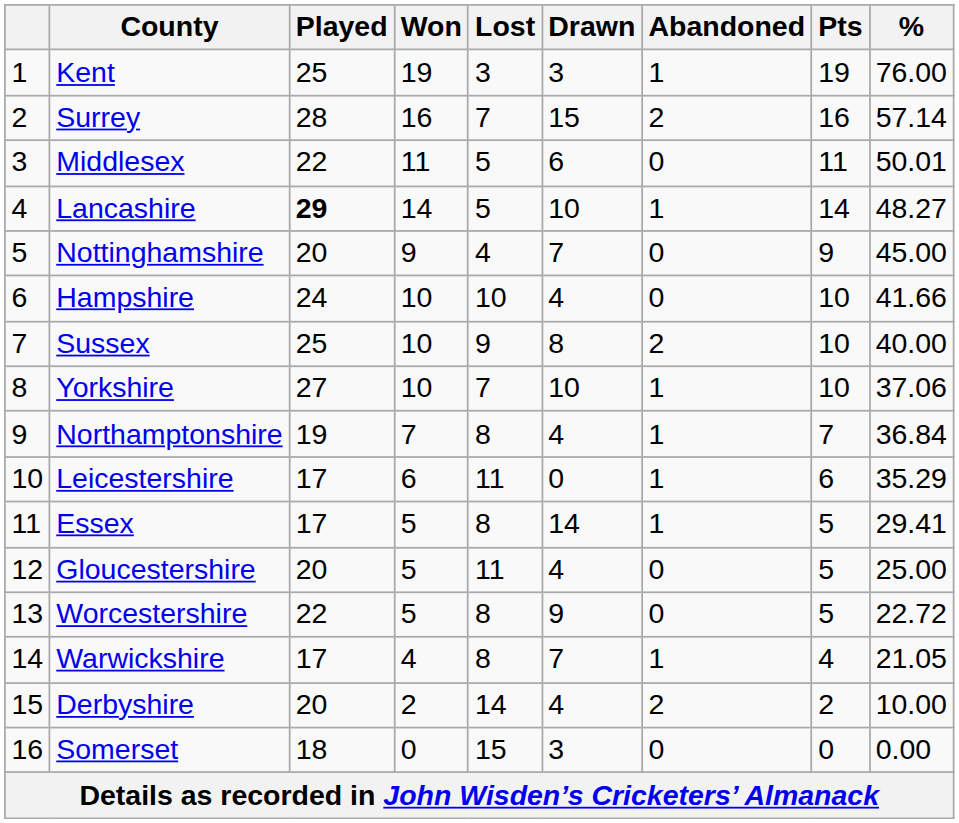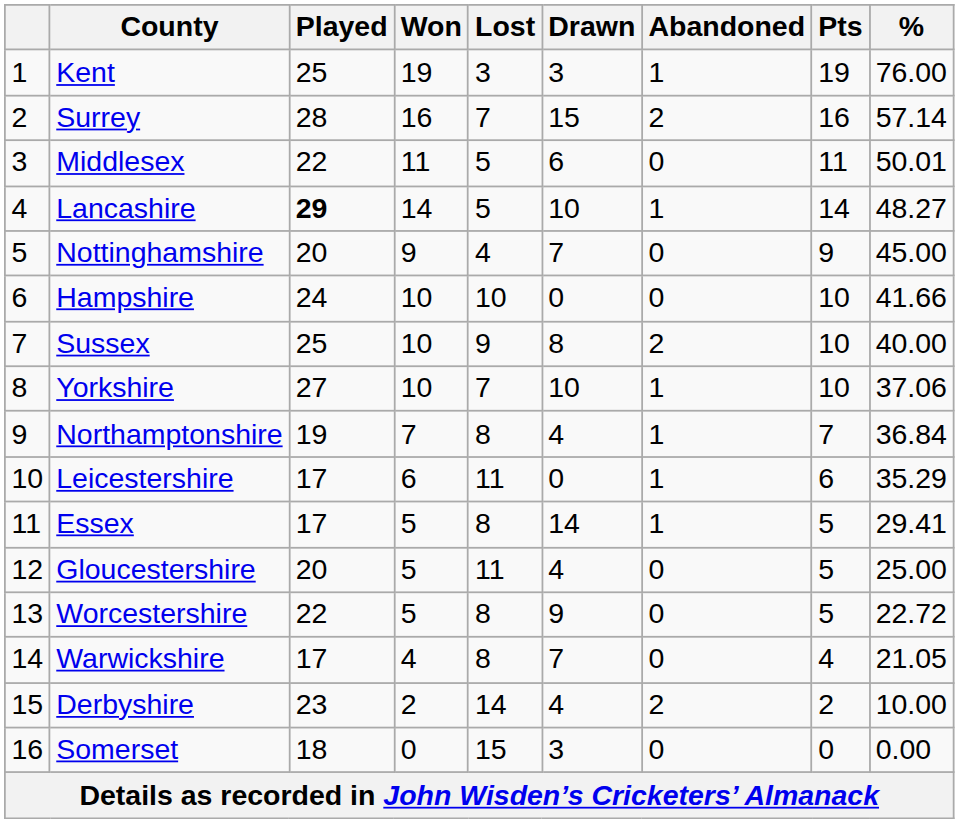 <table class="wikitable sortable">
 <tr>
 <th></th>
 <th>County</th>
 <th>Played</th>
 <th>Won</th>
 <th>Lost</th>
 <th>Drawn</th>
 <th>Abandoned</th>
 <th>Pts</th>
 <th>%</th>
 </tr>
 <tr>
 <td>1</td>
 <td><a href='#'>Kent</a></td>
 <td>25</td>
 <td>19</td>
 <td>3</td>
 <td>3</td>
 <td>1</td>
 <td>19</td>
 <td>76.00</td>
 </tr>
 <tr>
 <td>2</td>
 <td><a href='#'>Surrey</a></td>
 <td>28</td>
 <td>16</td>
 <td>7</td>
 <td>15</td>
 <td>2</td>
 <td>16</td>
 <td>57.14</td>
 </tr>
 <tr>
 <td>3</td>
 <td><a href='#'>Middlesex</a></td>
 <td>22</td>
 <td>11</td>
 <td>5</td>
 <td>6</td>
 <td>0</td>
 <td>11</td>
 <td>50.01</td>
 </tr>
 <tr>
 <td>4</td>
 <td><a href='#'>Lancashire</a></td>
 <td><strong>29</strong></td>
 <td>14</td>
 <td>5</td>
 <td>10</td>
 <td>1</td>
 <td>14</td>
 <td>48.27</td>
 </tr>
 <tr>
 <td>5</td>
 <td><a href='#'>Nottinghamshire</a></td>
 <td>20</td>
 <td>9</td>
 <td>4</td>
 <td>7</td>
 <td>0</td>
 <td>9</td>
 <td>45.00</td>
 </tr>
 <tr>
 <td>6</td>
 <td><a href='#'>Hampshire</a></td>
 <td>24</td>
 <td>10</td>
 <td>10</td>
-<td>4</td>
+<td>0</td>
 <td>0</td>
 <td>10</td>
 <td>41.66</td>
 </tr>
 <tr>
 <td>7</td>
 <td><a href='#'>Sussex</a></td>
 <td>25</td>
 <td>10</td>
 <td>9</td>
 <td>8</td>
 <td>2</td>
 <td>10</td>
 <td>40.00</td>
 </tr>
 <tr>
 <td>8</td>
 <td><a href='#'>Yorkshire</a></td>
 <td>27</td>
 <td>10</td>
 <td>7</td>
 <td>10</td>
 <td>1</td>
 <td>10</td>
 <td>37.06</td>
 </tr>
 <tr>
 <td>9</td>
 <td><a href='#'>Northamptonshire</a></td>
 <td>19</td>
 <td>7</td>
 <td>8</td>
 <td>4</td>
 <td>1</td>
 <td>7</td>
 <td>36.84</td>
 </tr>
 <tr>
 <td>10</td>
 <td><a href='#'>Leicestershire</a></td>
 <td>17</td>
 <td>6</td>
 <td>11</td>
 <td>0</td>
 <td>1</td>
 <td>6</td>
 <td>35.29</td>
 </tr>
 <tr>
 <td>11</td>
 <td><a href='#'>Essex</a></td>
 <td>17</td>
 <td>5</td>
 <td>8</td>
 <td>14</td>
 <td>1</td>
 <td>5</td>
 <td>29.41</td>
 </tr>
 <tr>
 <td>12</td>
 <td><a href='#'>Gloucestershire</a></td>
 <td>20</td>
 <td>5</td>
 <td>11</td>
 <td>4</td>
 <td>0</td>
 <td>5</td>
 <td>25.00</td>
 </tr>
 <tr>
 <td>13</td>
 <td><a href='#'>Worcestershire</a></td>
 <td>22</td>
 <td>5</td>
 <td>8</td>
 <td>9</td>
 <td>0</td>
 <td>5</td>
 <td>22.72</td>
 </tr>
 <tr>
 <td>14</td>
 <td><a href='#'>Warwickshire</a></td>
 <td>17</td>
 <td>4</td>
 <td>8</td>
 <td>7</td>
-<td>1</td>
+<td>0</td>
 <td>4</td>
 <td>21.05</td>
 </tr>
 <tr>
 <td>15</td>
 <td><a href='#'>Derbyshire</a></td>
-<td>20</td>
+<td>23</td>
 <td>2</td>
 <td>14</td>
 <td>4</td>
 <td>2</td>
 <td>2</td>
 <td>10.00</td>
 </tr>
 <tr>
 <td>16</td>
 <td><a href='#'>Somerset</a></td>
 <td>18</td>
 <td>0</td>
 <td>15</td>
 <td>3</td>
 <td>0</td>
 <td>0</td>
 <td>0.00</td>
 </tr>
 <tr>
 <th colspan="9">Details as recorded in <em><a href='#'>John Wisden’s Cricketers’ Almanack</a></em></th>
 </tr>
 </table>
